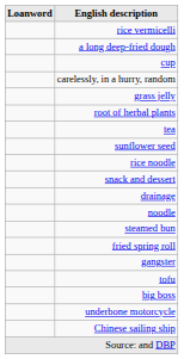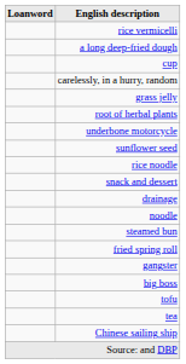 <table class="wikitable" align="right" style="margin: 0 0 1em 1em; background: #f9f9f9; border: 1px #aaa solid; text-align:right; border-collapse: collapse; font-size: 85%;">
 <tr>
 <th align="center" style="background-color: #E9E9E9">Loanword</th>
 <th align="center" style="background-color: #E9E9E9">English description</th>
 </tr>
 <tr>
 <td align="right"><em></em></td>
 <td align="right"><a href='#'>rice vermicelli</a></td>
 </tr>
 <tr>
 <td align="right"><em></em></td>
 <td align="right"><a href='#'>a long deep-fried dough</a></td>
 </tr>
 <tr>
 <td align="right"><em></em></td>
 <td align="right"><a href='#'>cup</a></td>
 </tr>
 <tr>
 <td align="right"><em></em></td>
 <td align="right">carelessly, in a hurry, random</td>
 </tr>
 <tr>
 <td align="right"><em></em></td>
 <td align="right"><a href='#'>grass jelly</a></td>
 </tr>
 <tr>
 <td align="right"><em></em></td>
 <td align="right"><a href='#'>root of herbal plants</a></td>
 </tr>
 <tr>
 <td align="right"><em></em></td>
-<td align="right"><a href='#'>tea</a></td>
+<td align="right"><a href='#'>underbone motorcycle</a></td>
 </tr>
 <tr>
 <td align="right"><em></em></td>
 <td align="right"><a href='#'>sunflower seed</a></td>
 </tr>
 <tr>
 <td align="right"><em></em></td>
 <td align="right"><a href='#'>rice noodle</a></td>
 </tr>
 <tr>
 <td align="right"><em></em></td>
 <td align="right"><a href='#'>snack and dessert</a></td>
 </tr>
 <tr>
 <td align="right"><em></em></td>
 <td align="right"><a href='#'>drainage</a></td>
 </tr>
 <tr>
 <td align="right"><em></em></td>
 <td align="right"><a href='#'>noodle</a></td>
 </tr>
 <tr>
 <td align="right"><em></em></td>
 <td align="right"><a href='#'>steamed bun</a></td>
 </tr>
 <tr>
 <td align="right"><em></em></td>
 <td align="right"><a href='#'>fried spring roll</a></td>
 </tr>
 <tr>
 <td align="right"><em></em></td>
 <td align="right"><a href='#'>gangster</a></td>
 </tr>
 <tr>
 <td align="right"><em></em></td>
+<td align="right"><a href='#'>big boss</a></td>
+</tr>
+<tr>
+<td align="right"><em></em></td>
 <td align="right"><a href='#'>tofu</a></td>
 </tr>
 <tr>
 <td align="right"><em></em></td>
-<td align="right"><a href='#'>big boss</a></td>
-</tr>
-<tr>
-<td align="right"><em></em></td>
-<td align="right"><a href='#'>underbone motorcycle</a></td>
+<td align="right"><a href='#'>tea</a></td>
 </tr>
 <tr>
 <td align="right"><em></em></td>
 <td align="right"><a href='#'>Chinese sailing ship</a></td>
 </tr>
 <tr style="background: #E9E9E9;">
 <td colspan="2">Source:  and <a href='#'>DBP</a></td>
 </tr>
 </table>
